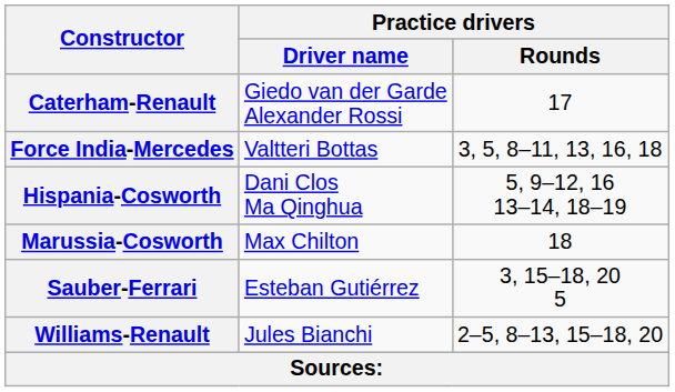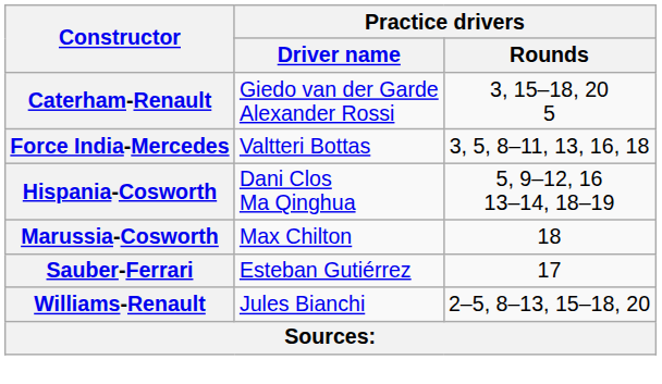 <table class="wikitable" style="font-size:85%">
 <tr>
 <th scope="col" rowspan="2"><a href='#'>Constructor</a></th>
 <th colspan="3" scope="col" class="unsortable">Practice drivers</th>
 </tr>
 <tr>
 <th scope="col" class="unsortable"><a href='#'>Driver name</a></th>
 <th class="unsortable">Rounds</th>
 </tr>
 <tr>
 <th nowrap><a href='#'>Caterham</a>-<a href='#'>Renault</a></th>
 <td nowrap> <a href='#'>Giedo van der Garde</a><br> <a href='#'>Alexander Rossi</a></td>
-<td align="center" nowrap>17</td>
+<td align="center" nowrap>3, 15–18, 20<br>5</td>
 </tr>
 <tr>
 <th nowrap><a href='#'>Force India</a>-<a href='#'>Mercedes</a></th>
 <td nowrap> <a href='#'>Valtteri Bottas</a></td>
 <td align="center" nowrap>3, 5, 8–11, 13, 16, 18</td>
 </tr>
 <tr>
 <th nowrap><a href='#'>Hispania</a>-<a href='#'>Cosworth</a></th>
 <td nowrap> <a href='#'>Dani Clos</a><br> <a href='#'>Ma Qinghua</a></td>
 <td align="center" nowrap>5, 9–12, 16<br>13–14, 18–19</td>
 </tr>
 <tr>
 <th nowrap><a href='#'>Marussia</a>-<a href='#'>Cosworth</a></th>
 <td nowrap> <a href='#'>Max Chilton</a></td>
 <td align="center" nowrap>18</td>
 </tr>
 <tr>
 <th nowrap><a href='#'>Sauber</a>-<a href='#'>Ferrari</a></th>
 <td nowrap> <a href='#'>Esteban Gutiérrez</a></td>
-<td align="center" nowrap>3, 15–18, 20<br>5</td>
+<td align="center" nowrap>17</td>
 </tr>
 <tr>
 <th nowrap><a href='#'>Williams</a>-<a href='#'>Renault</a></th>
 <td nowrap> <a href='#'>Jules Bianchi</a></td>
 <td align="center" nowrap>2–5, 8–13, 15–18, 20</td>
 </tr>
 <tr>
 <th colspan=3>Sources:</th>
 </tr>
 </table>
